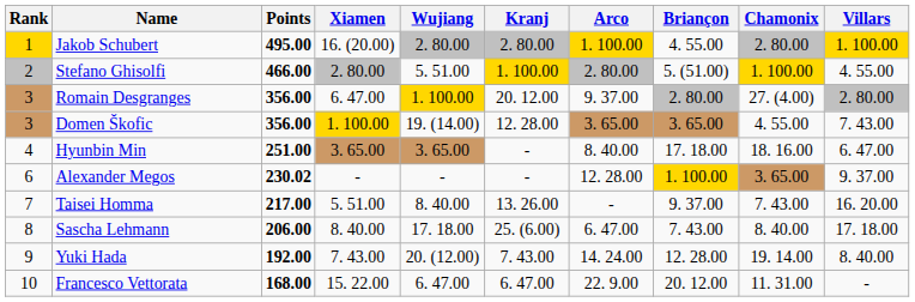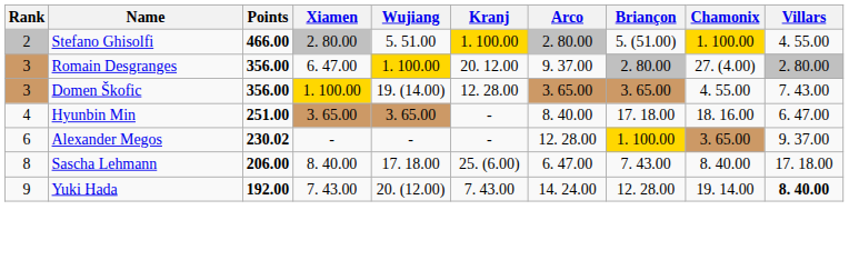 <table class="wikitable sortable">
 <tr>
 <th>Rank</th>
 <th width = "200">Name</th>
 <th>Points</th>
 <th width = "75" data-sort-type="number"><a href='#'>Xiamen</a></th>
 <th width = "75" data-sort-type="number"><a href='#'>Wujiang</a></th>
 <th width = "75" data-sort-type="number"><a href='#'>Kranj</a></th>
 <th width = "75" data-sort-type="number"><a href='#'>Arco</a></th>
 <th width = "75" data-sort-type="number"><a href='#'>Briançon</a></th>
 <th width = "75" data-sort-type="number"><a href='#'>Chamonix</a></th>
 <th width = "75" data-sort-type="number"><a href='#'>Villars</a></th>
-</tr>
-<tr>
-<td align="center" style="background: gold">1</td>
-<td> <a href='#'>Jakob Schubert</a></td>
-<td align="center"><strong>495.00</strong></td>
-<td align="center">16. (20.00)</td>
-<td align="center" style="background: silver">2. 80.00</td>
-<td align="center" style="background: silver">2. 80.00</td>
-<td align="center" style="background: gold">1. 100.00</td>
-<td align="center">4. 55.00</td>
-<td align="center" style="background: silver">2. 80.00</td>
-<td align="center" style="background: gold">1. 100.00</td>
 </tr>
 <tr>
 <td align="center" style="background: silver">2</td>
 <td> <a href='#'>Stefano Ghisolfi</a></td>
 <td align="center"><strong>466.00</strong></td>
 <td align="center" style="background: silver">2. 80.00</td>
 <td align="center">5. 51.00</td>
 <td align="center" style="background: gold">1. 100.00</td>
 <td align="center" style="background: silver">2. 80.00</td>
 <td align="center">5. (51.00)</td>
 <td align="center" style="background: gold">1. 100.00</td>
 <td align="center">4. 55.00</td>
 </tr>
 <tr>
 <td align="center" style="background: #cc9966">3</td>
 <td> <a href='#'>Romain Desgranges</a></td>
 <td align="center"><strong>356.00</strong></td>
 <td align="center">6. 47.00</td>
 <td align="center" style="background: gold">1. 100.00</td>
 <td align="center">20. 12.00</td>
 <td align="center">9. 37.00</td>
 <td align="center" style="background: silver">2. 80.00</td>
 <td align="center">27. (4.00)</td>
 <td align="center" style="background: silver">2. 80.00</td>
 </tr>
 <tr>
 <td align="center" style="background: #cc9966">3</td>
 <td> <a href='#'>Domen Škofic</a></td>
 <td align="center"><strong>356.00</strong></td>
 <td align="center" style="background: gold">1. 100.00</td>
 <td align="center">19. (14.00)</td>
 <td align="center">12. 28.00</td>
 <td align="center" style="background: #cc9966">3. 65.00</td>
 <td align="center" style="background: #cc9966">3. 65.00</td>
 <td align="center">4. 55.00</td>
 <td align="center">7. 43.00</td>
 </tr>
 <tr>
 <td align="center">4</td>
 <td> <a href='#'>Hyunbin Min</a></td>
 <td align="center"><strong>251.00</strong></td>
 <td align="center" style="background: #cc9966">3. 65.00</td>
 <td align="center" style="background: #cc9966">3. 65.00</td>
 <td align="center">-</td>
 <td align="center">8. 40.00</td>
 <td align="center">17. 18.00</td>
 <td align="center">18. 16.00</td>
 <td align="center">6. 47.00</td>
 </tr>
 <tr>
 <td align="center">6</td>
 <td> <a href='#'>Alexander Megos</a></td>
 <td align="center"><strong>230.02</strong></td>
 <td align="center">-</td>
 <td align="center">-</td>
 <td align="center">-</td>
 <td align="center">12. 28.00</td>
 <td align="center" style="background: gold">1. 100.00</td>
 <td align="center" style="background: #cc9966">3. 65.00</td>
 <td align="center">9. 37.00</td>
 </tr>
 <tr>
-<td align="center">7</td>
-<td> <a href='#'>Taisei Homma</a></td>
-<td align="center"><strong>217.00</strong></td>
-<td align="center">5. 51.00</td>
-<td align="center">8. 40.00</td>
-<td align="center">13. 26.00</td>
-<td align="center">-</td>
-<td align="center">9. 37.00</td>
-<td align="center">7. 43.00</td>
-<td align="center">16. 20.00</td>
-</tr>
-<tr>
 <td align="center">8</td>
 <td> <a href='#'>Sascha Lehmann</a></td>
 <td align="center"><strong>206.00</strong></td>
 <td align="center">8. 40.00</td>
 <td align="center">17. 18.00</td>
 <td align="center">25. (6.00)</td>
 <td align="center">6. 47.00</td>
 <td align="center">7. 43.00</td>
 <td align="center">8. 40.00</td>
 <td align="center">17. 18.00</td>
 </tr>
 <tr>
 <td align="center">9</td>
 <td> <a href='#'>Yuki Hada</a></td>
 <td align="center"><strong>192.00</strong></td>
 <td align="center">7. 43.00</td>
 <td align="center">20. (12.00)</td>
 <td align="center">7. 43.00</td>
 <td align="center">14. 24.00</td>
 <td align="center">12. 28.00</td>
 <td align="center">19. 14.00</td>
-<td align="center">8. 40.00</td>
-</tr>
-<tr>
-<td align="center">10</td>
-<td> <a href='#'>Francesco Vettorata</a></td>
-<td align="center"><strong>168.00</strong></td>
-<td align="center">15. 22.00</td>
-<td align="center">6. 47.00</td>
-<td align="center">6. 47.00</td>
-<td align="center">22. 9.00</td>
-<td align="center">20. 12.00</td>
-<td align="center">11. 31.00</td>
-<td align="center">-</td>
+<td align="center"><strong>8. 40.00</strong></td>
 </tr>
 </table>
